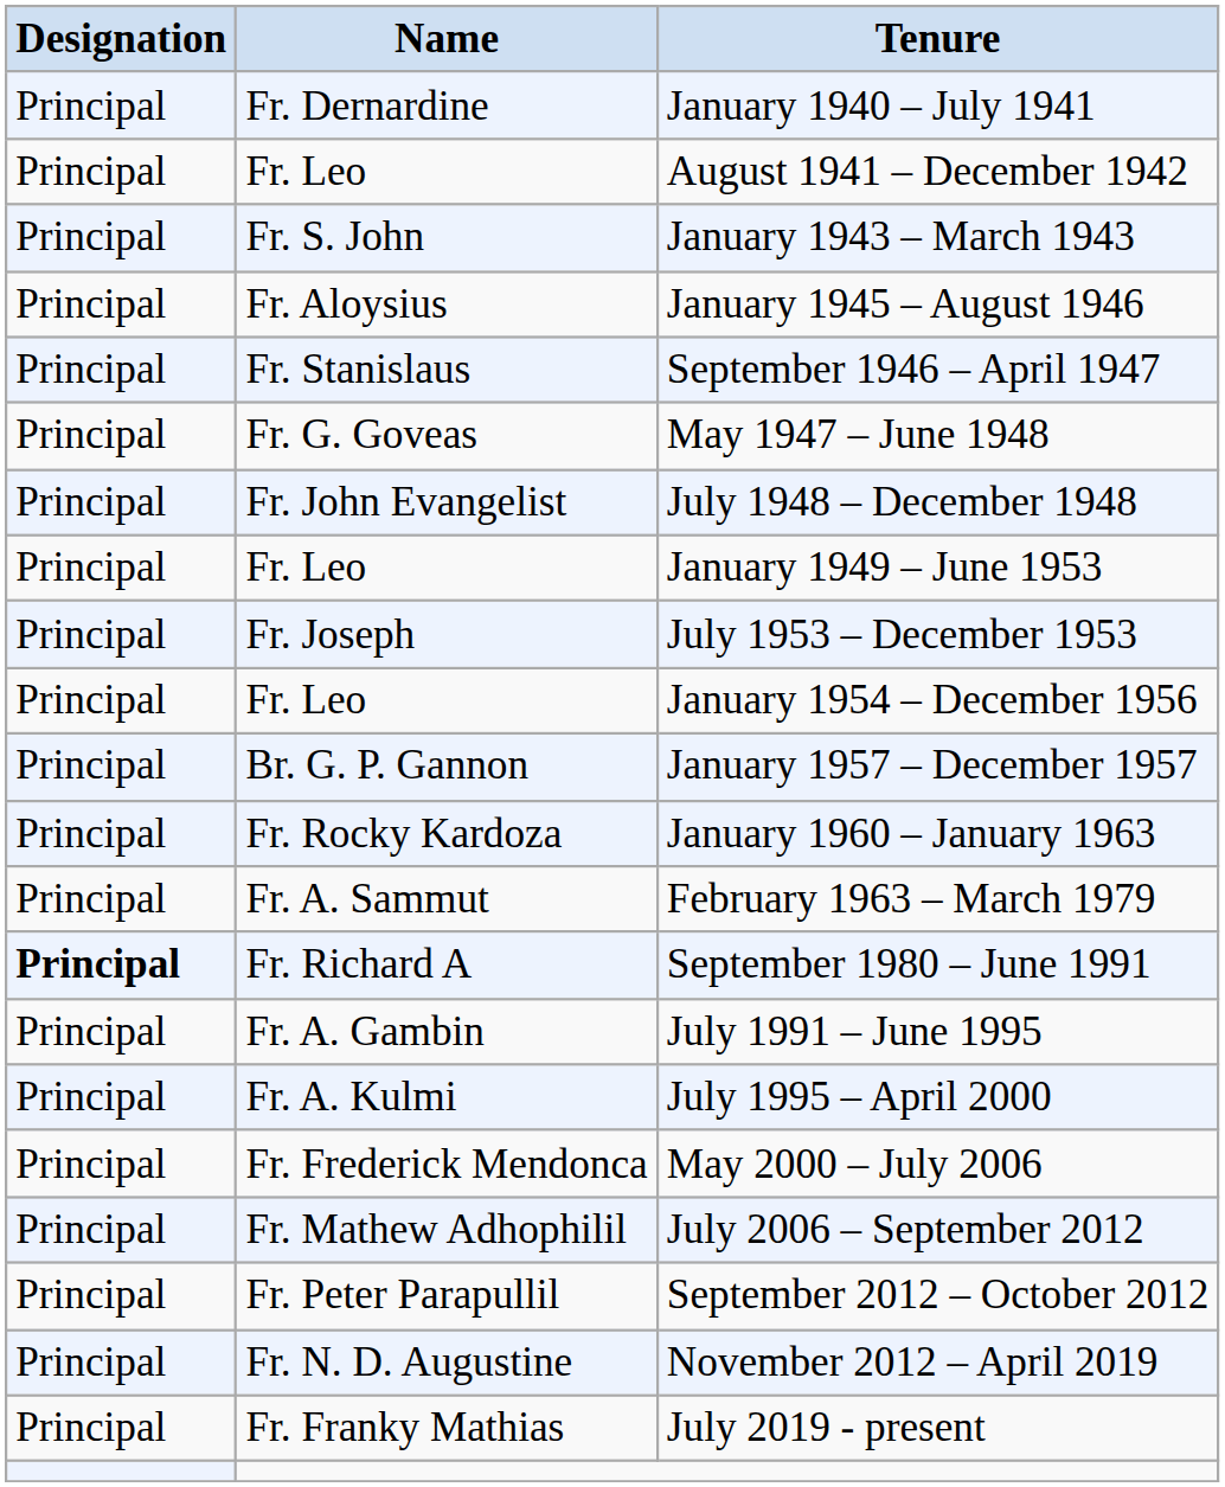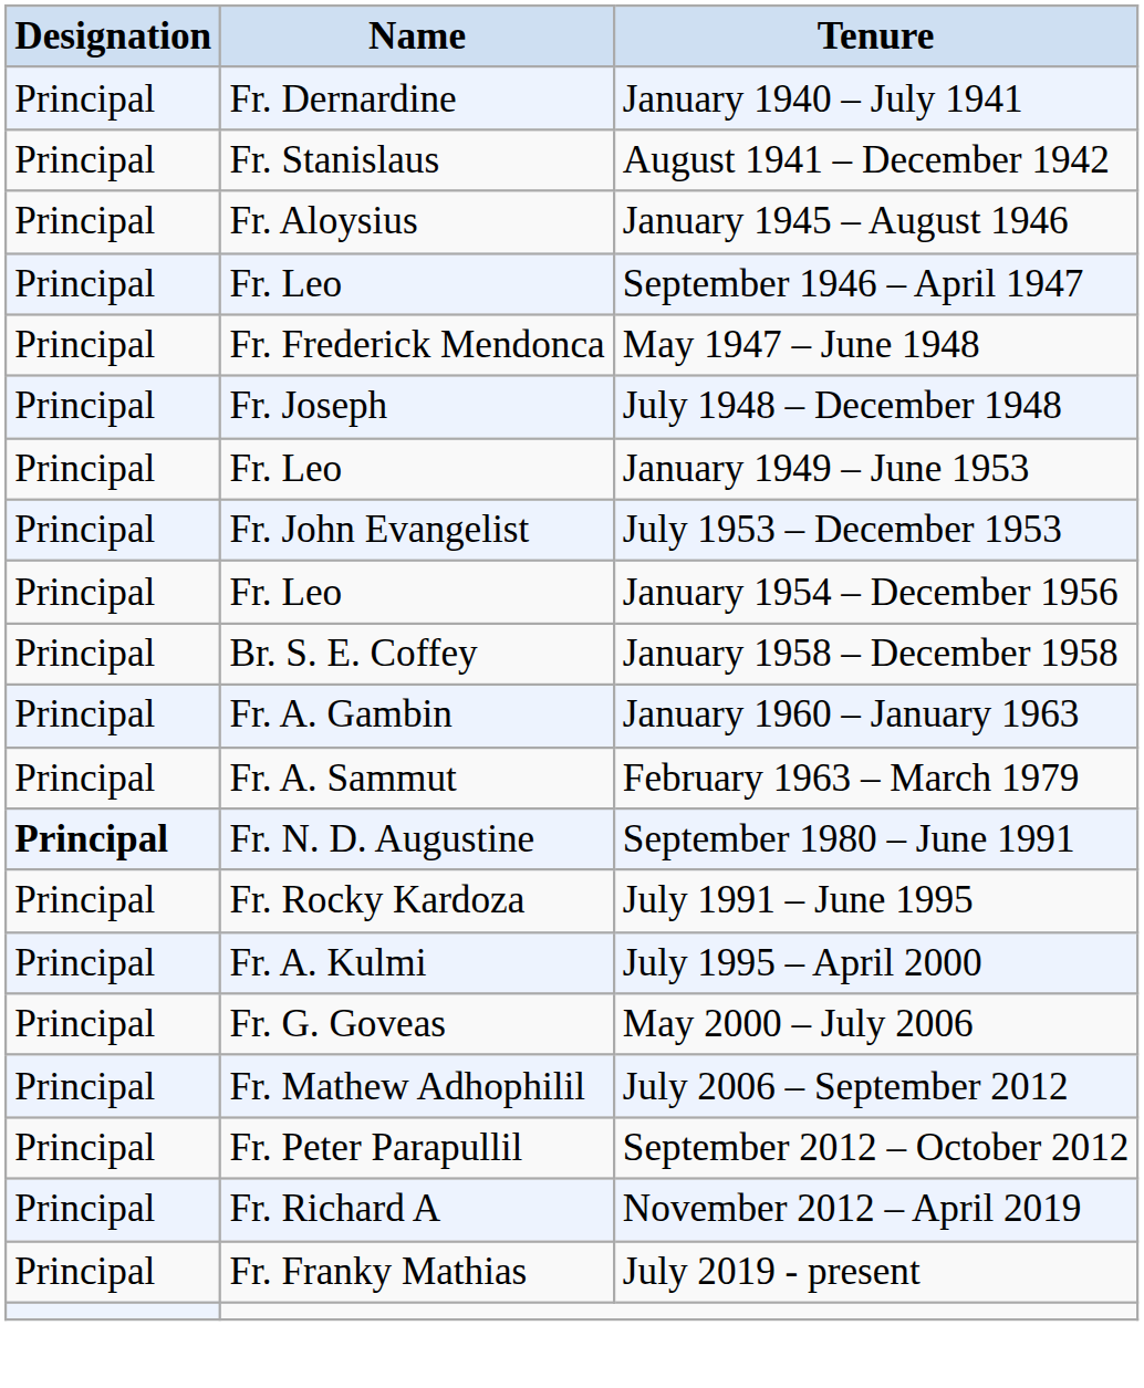 <table class="wikitable">
 <tr>
 <th style="background:#cedff2"> Designation</th>
 <th style="background:#cedff2">Name</th>
 <th style="background:#cedff2">Tenure</th>
 </tr>
 <tr bgcolor=#edf3fe>
 <td>Principal</td>
 <td>Fr. Dernardine</td>
 <td>January 1940 – July 1941</td>
 </tr>
 <tr>
 <td>Principal</td>
-<td>Fr. Leo</td>
+<td>Fr. Stanislaus</td>
 <td>August 1941 – December 1942</td>
-</tr>
-<tr bgcolor=#edf3fe>
-<td>Principal</td>
-<td>Fr. S. John</td>
-<td>January 1943 – March 1943</td>
 </tr>
 <tr>
 <td>Principal</td>
 <td>Fr. Aloysius</td>
 <td>January 1945 – August 1946</td>
 </tr>
 <tr bgcolor=#edf3fe>
 <td>Principal</td>
-<td>Fr. Stanislaus</td>
+<td>Fr. Leo</td>
 <td>September 1946 – April 1947</td>
 </tr>
 <tr>
 <td>Principal</td>
-<td>Fr. G. Goveas</td>
+<td>Fr. Frederick Mendonca</td>
 <td>May 1947 – June 1948</td>
 </tr>
 <tr bgcolor=#edf3fe>
 <td>Principal</td>
-<td>Fr. John Evangelist</td>
+<td>Fr. Joseph</td>
 <td>July 1948 – December 1948</td>
 </tr>
 <tr>
 <td>Principal</td>
 <td>Fr. Leo</td>
 <td>January 1949 – June 1953</td>
 </tr>
 <tr bgcolor=#edf3fe>
 <td>Principal</td>
-<td>Fr. Joseph</td>
+<td>Fr. John Evangelist</td>
 <td>July 1953 – December 1953</td>
 </tr>
 <tr>
 <td>Principal</td>
 <td>Fr. Leo</td>
 <td>January 1954 – December 1956</td>
 </tr>
-<tr bgcolor=#edf3fe>
+<tr>
 <td>Principal</td>
-<td>Br. G. P. Gannon</td>
-<td>January 1957 – December 1957</td>
+<td>Br. S. E. Coffey</td>
+<td>January 1958 – December 1958</td>
 </tr>
 <tr bgcolor=#edf3fe>
 <td>Principal</td>
-<td>Fr. Rocky Kardoza</td>
+<td>Fr. A. Gambin</td>
 <td>January 1960 – January 1963</td>
 </tr>
 <tr>
 <td>Principal</td>
 <td>Fr. A. Sammut</td>
 <td>February 1963 – March 1979</td>
 </tr>
 <tr bgcolor=#edf3fe>
 <td><strong>Principal</strong></td>
-<td>Fr. Richard A</td>
+<td>Fr. N. D. Augustine</td>
 <td>September 1980 – June 1991</td>
 </tr>
 <tr>
 <td>Principal</td>
-<td>Fr. A. Gambin</td>
+<td>Fr. Rocky Kardoza</td>
 <td>July 1991 – June 1995</td>
 </tr>
 <tr bgcolor=#edf3fe>
 <td>Principal</td>
 <td>Fr. A. Kulmi</td>
 <td>July 1995 – April 2000</td>
 </tr>
 <tr>
 <td>Principal</td>
-<td>Fr. Frederick Mendonca</td>
+<td>Fr. G. Goveas</td>
 <td>May 2000 – July 2006</td>
 </tr>
 <tr bgcolor=#edf3fe>
 <td>Principal</td>
 <td>Fr. Mathew Adhophilil</td>
 <td>July 2006 – September 2012</td>
 </tr>
 <tr>
 <td>Principal</td>
 <td>Fr. Peter Parapullil</td>
 <td>September 2012 – October 2012</td>
 </tr>
 <tr bgcolor=#edf3fe>
 <td>Principal</td>
-<td>Fr. N. D. Augustine</td>
+<td>Fr. Richard A</td>
 <td>November 2012 – April 2019</td>
 </tr>
 <tr>
 <td>Principal</td>
 <td>Fr. Franky Mathias</td>
 <td>July 2019 - present</td>
 </tr>
 <tr bgcolor=#edf3fe>
 <td></td>
 </tr>
 </table>
